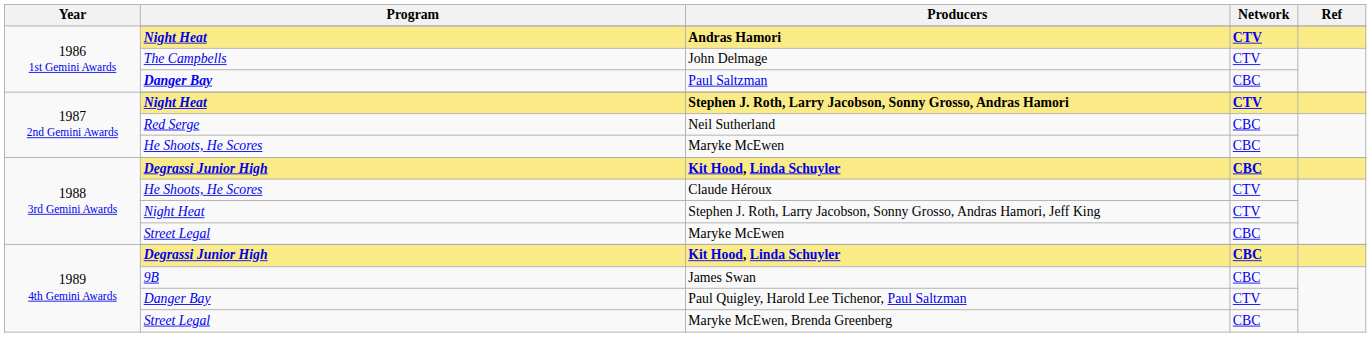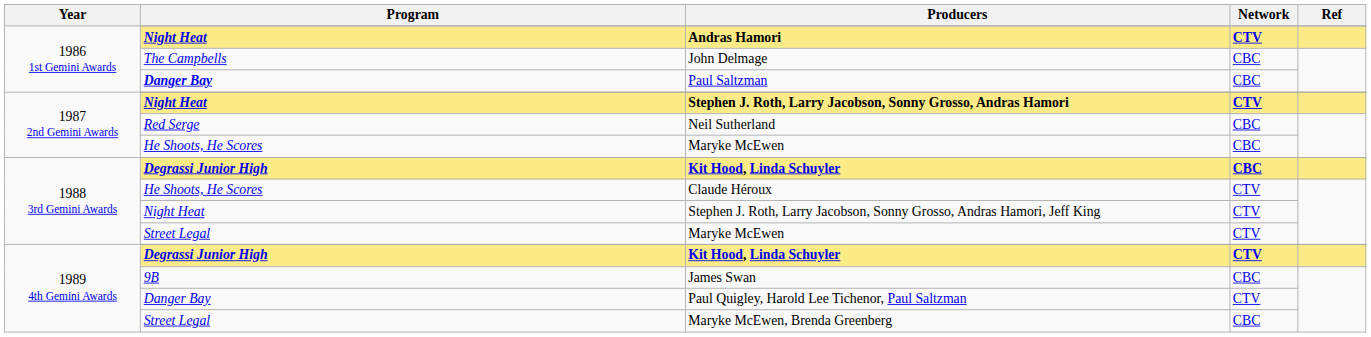 <table class="wikitable" style="width:100%">
 <tr>
 <th style="width:10%;">Year</th>
 <th style="width:40%;">Program</th>
 <th style="width:40%;">Producers</th>
 <th style="width:5%;">Network</th>
 <th style="width:5%;">Ref</th>
 </tr>
 <tr>
 <td rowspan="4" style="text-align:center">1986<br><small><a href='#'>1st Gemini Awards</a></small></td>
 </tr>
 <tr style="background:#FAEB86;">
 <td><strong><em><a href='#'>Night Heat</a></em></strong></td>
 <td><strong>Andras Hamori</strong></td>
 <td><strong><a href='#'>CTV</a></strong></td>
 <td></td>
 </tr>
 <tr>
 <td><em><a href='#'>The Campbells</a></em></td>
 <td>John Delmage</td>
-<td><a href='#'>CTV</a></td>
+<td><a href='#'>CBC</a></td>
 <td rowspan=2></td>
 </tr>
 <tr>
 <td><strong><em><a href='#'>Danger Bay</a></em></strong></td>
 <td><a href='#'>Paul Saltzman</a></td>
 <td><a href='#'>CBC</a></td>
 </tr>
 <tr>
 <td rowspan="4" style="text-align:center">1987<br><small><a href='#'>2nd Gemini Awards</a></small></td>
 </tr>
 <tr style="background:#FAEB86;">
 <td><strong><em><a href='#'>Night Heat</a></em></strong></td>
 <td><strong>Stephen J. Roth, Larry Jacobson, Sonny Grosso, Andras Hamori</strong></td>
 <td><strong><a href='#'>CTV</a></strong></td>
 <td></td>
 </tr>
 <tr>
 <td><em><a href='#'>Red Serge</a></em></td>
 <td>Neil Sutherland</td>
 <td><a href='#'>CBC</a></td>
 <td rowspan=2></td>
 </tr>
 <tr>
 <td><em><a href='#'>He Shoots, He Scores</a></em></td>
 <td>Maryke McEwen</td>
 <td><a href='#'>CBC</a></td>
 </tr>
 <tr>
 <td rowspan="5" style="text-align:center">1988<br><small><a href='#'>3rd Gemini Awards</a></small></td>
 </tr>
 <tr style="background:#FAEB86;">
 <td><strong><em><a href='#'>Degrassi Junior High</a></em></strong></td>
 <td><strong><a href='#'>Kit Hood</a>, <a href='#'>Linda Schuyler</a></strong></td>
 <td><strong><a href='#'>CBC</a></strong></td>
 <td></td>
 </tr>
 <tr>
 <td><em><a href='#'>He Shoots, He Scores</a></em></td>
 <td>Claude Héroux</td>
 <td><a href='#'>CTV</a></td>
 <td rowspan=3></td>
 </tr>
 <tr>
 <td><em><a href='#'>Night Heat</a></em></td>
 <td>Stephen J. Roth, Larry Jacobson, Sonny Grosso, Andras Hamori, Jeff King</td>
 <td><a href='#'>CTV</a></td>
 </tr>
 <tr>
 <td><em><a href='#'>Street Legal</a></em></td>
 <td>Maryke McEwen</td>
-<td><a href='#'>CBC</a></td>
+<td><a href='#'>CTV</a></td>
 </tr>
 <tr>
 <td rowspan="5" style="text-align:center">1989<br><small><a href='#'>4th Gemini Awards</a></small></td>
 </tr>
 <tr style="background:#FAEB86;">
 <td><strong><em><a href='#'>Degrassi Junior High</a></em></strong></td>
 <td><strong><a href='#'>Kit Hood</a>, <a href='#'>Linda Schuyler</a></strong></td>
-<td><strong><a href='#'>CBC</a></strong></td>
+<td><strong><a href='#'>CTV</a></strong></td>
 <td></td>
 </tr>
 <tr>
 <td><em><a href='#'>9B</a></em></td>
 <td>James Swan</td>
 <td><a href='#'>CBC</a></td>
 <td rowspan=3></td>
 </tr>
 <tr>
 <td><em><a href='#'>Danger Bay</a></em></td>
 <td>Paul Quigley, Harold Lee Tichenor, <a href='#'>Paul Saltzman</a></td>
 <td><a href='#'>CTV</a></td>
 </tr>
 <tr>
 <td><em><a href='#'>Street Legal</a></em></td>
 <td>Maryke McEwen, Brenda Greenberg</td>
 <td><a href='#'>CBC</a></td>
 </tr>
 </table>
